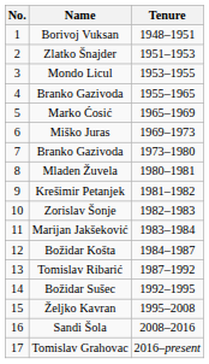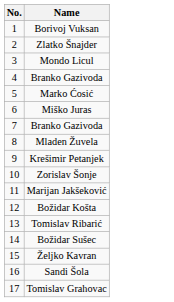 <table class="wikitable" style="text-align: center;">
 <tr bgcolor="efefef" align="center">
 <th>No.</th>
 <th>Name</th>
-<th>Tenure</th>
 </tr>
 <tr>
 <td>1</td>
 <td>Borivoj Vuksan</td>
-<td>1948–1951</td>
 </tr>
 <tr>
 <td>2</td>
 <td>Zlatko Šnajder</td>
-<td>1951–1953</td>
 </tr>
 <tr>
 <td>3</td>
 <td>Mondo Licul</td>
-<td>1953–1955</td>
 </tr>
 <tr>
 <td>4</td>
 <td>Branko Gazivoda</td>
-<td>1955–1965</td>
 </tr>
 <tr>
 <td>5</td>
 <td>Marko Ćosić</td>
-<td>1965–1969</td>
 </tr>
 <tr>
 <td>6</td>
 <td>Miško Juras</td>
-<td>1969–1973</td>
 </tr>
 <tr>
 <td>7</td>
 <td>Branko Gazivoda</td>
-<td>1973–1980</td>
 </tr>
 <tr>
 <td>8</td>
 <td>Mladen Žuvela</td>
-<td>1980–1981</td>
 </tr>
 <tr>
 <td>9</td>
 <td>Krešimir Petanjek</td>
-<td>1981–1982</td>
 </tr>
 <tr>
 <td>10</td>
 <td>Zorislav Šonje</td>
-<td>1982–1983</td>
 </tr>
 <tr>
 <td>11</td>
 <td>Marijan Jakšeković</td>
-<td>1983–1984</td>
 </tr>
 <tr>
 <td>12</td>
 <td>Božidar Košta</td>
-<td>1984–1987</td>
 </tr>
 <tr>
 <td>13</td>
 <td>Tomislav Ribarić</td>
-<td>1987–1992</td>
 </tr>
 <tr>
 <td>14</td>
 <td>Božidar Sušec</td>
-<td>1992–1995</td>
 </tr>
 <tr>
 <td>15</td>
 <td>Željko Kavran</td>
-<td>1995–2008</td>
 </tr>
 <tr>
 <td>16</td>
 <td>Sandi Šola</td>
-<td>2008–2016</td>
 </tr>
 <tr>
 <td>17</td>
 <td>Tomislav Grahovac</td>
-<td>2016–<em>present</em></td>
 </tr>
 </table>
